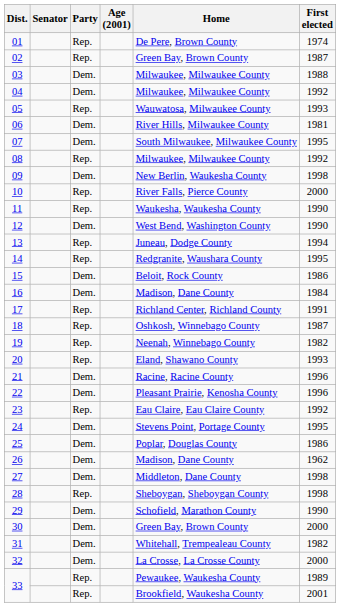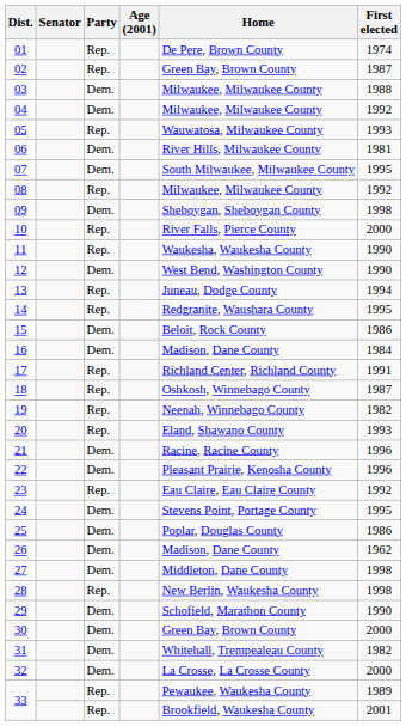 <table class="sortable wikitable">
 <tr>
 <th>Dist.</th>
 <th>Senator</th>
 <th>Party</th>
 <th>Age<br>(2001)</th>
 <th>Home</th>
 <th>First<br>elected</th>
 </tr>
 <tr>
 <td align="center"><a href='#'>01</a></td>
 <td></td>
 <td>Rep.</td>
 <td align="center"></td>
 <td><a href='#'>De Pere</a>, <a href='#'>Brown County</a></td>
 <td align="center">1974</td>
 </tr>
 <tr>
 <td align="center"><a href='#'>02</a></td>
 <td></td>
 <td>Rep.</td>
 <td align="center"></td>
 <td><a href='#'>Green Bay</a>, <a href='#'>Brown County</a></td>
 <td align="center">1987</td>
 </tr>
 <tr>
 <td align="center"><a href='#'>03</a></td>
 <td></td>
 <td>Dem.</td>
 <td align="center"></td>
 <td><a href='#'>Milwaukee</a>, <a href='#'>Milwaukee County</a></td>
 <td align="center">1988</td>
 </tr>
 <tr>
 <td align="center"><a href='#'>04</a></td>
 <td></td>
 <td>Dem.</td>
 <td align="center"></td>
 <td><a href='#'>Milwaukee</a>, <a href='#'>Milwaukee County</a></td>
 <td align="center">1992</td>
 </tr>
 <tr>
 <td align="center"><a href='#'>05</a></td>
 <td></td>
 <td>Rep.</td>
 <td align="center"></td>
 <td><a href='#'>Wauwatosa</a>, <a href='#'>Milwaukee County</a></td>
 <td align="center">1993</td>
 </tr>
 <tr>
 <td align="center"><a href='#'>06</a></td>
 <td></td>
 <td>Dem.</td>
 <td align="center"></td>
 <td><a href='#'>River Hills</a>, <a href='#'>Milwaukee County</a></td>
 <td align="center">1981</td>
 </tr>
 <tr>
 <td align="center"><a href='#'>07</a></td>
 <td></td>
 <td>Dem.</td>
 <td align="center"></td>
 <td><a href='#'>South Milwaukee</a>, <a href='#'>Milwaukee County</a></td>
 <td align="center">1995</td>
 </tr>
 <tr>
 <td align="center"><a href='#'>08</a></td>
 <td></td>
 <td>Rep.</td>
 <td align="center"></td>
 <td><a href='#'>Milwaukee</a>, <a href='#'>Milwaukee County</a></td>
 <td align="center">1992</td>
 </tr>
 <tr>
 <td align="center"><a href='#'>09</a></td>
 <td></td>
 <td>Dem.</td>
 <td align="center"></td>
-<td><a href='#'>New Berlin</a>, <a href='#'>Waukesha County</a></td>
+<td><a href='#'>Sheboygan</a>, <a href='#'>Sheboygan County</a></td>
 <td align="center">1998</td>
 </tr>
 <tr>
 <td align="center"><a href='#'>10</a></td>
 <td></td>
 <td>Rep.</td>
 <td align="center"></td>
 <td><a href='#'>River Falls</a>, <a href='#'>Pierce County</a></td>
 <td align="center">2000</td>
 </tr>
 <tr>
 <td align="center"><a href='#'>11</a></td>
 <td></td>
 <td>Rep.</td>
 <td align="center"></td>
 <td><a href='#'>Waukesha</a>, <a href='#'>Waukesha County</a></td>
 <td align="center">1990</td>
 </tr>
 <tr>
 <td align="center"><a href='#'>12</a></td>
 <td></td>
 <td>Dem.</td>
 <td align="center"></td>
 <td><a href='#'>West Bend</a>, <a href='#'>Washington County</a></td>
 <td align="center">1990</td>
 </tr>
 <tr>
 <td align="center"><a href='#'>13</a></td>
 <td></td>
 <td>Rep.</td>
 <td align="center"></td>
 <td><a href='#'>Juneau</a>, <a href='#'>Dodge County</a></td>
 <td align="center">1994</td>
 </tr>
 <tr>
 <td align="center"><a href='#'>14</a></td>
 <td></td>
 <td>Rep.</td>
 <td align="center"></td>
 <td><a href='#'>Redgranite</a>, <a href='#'>Waushara County</a></td>
 <td align="center">1995</td>
 </tr>
 <tr>
 <td align="center"><a href='#'>15</a></td>
 <td></td>
 <td>Dem.</td>
 <td align="center"></td>
 <td><a href='#'>Beloit</a>, <a href='#'>Rock County</a></td>
 <td align="center">1986</td>
 </tr>
 <tr>
 <td align="center"><a href='#'>16</a></td>
 <td></td>
 <td>Dem.</td>
 <td align="center"></td>
 <td><a href='#'>Madison</a>, <a href='#'>Dane County</a></td>
 <td align="center">1984</td>
 </tr>
 <tr>
 <td align="center"><a href='#'>17</a></td>
 <td></td>
 <td>Rep.</td>
 <td align="center"></td>
 <td><a href='#'>Richland Center</a>, <a href='#'>Richland County</a></td>
 <td align="center">1991</td>
 </tr>
 <tr>
 <td align="center"><a href='#'>18</a></td>
 <td></td>
 <td>Rep.</td>
 <td align="center"></td>
 <td><a href='#'>Oshkosh</a>, <a href='#'>Winnebago County</a></td>
 <td align="center">1987</td>
 </tr>
 <tr>
 <td align="center"><a href='#'>19</a></td>
 <td></td>
 <td>Rep.</td>
 <td align="center"></td>
 <td><a href='#'>Neenah</a>, <a href='#'>Winnebago County</a></td>
 <td align="center">1982</td>
 </tr>
 <tr>
 <td align="center"><a href='#'>20</a></td>
 <td></td>
 <td>Rep.</td>
 <td align="center"></td>
 <td><a href='#'>Eland</a>, <a href='#'>Shawano County</a></td>
 <td align="center">1993</td>
 </tr>
 <tr>
 <td align="center"><a href='#'>21</a></td>
 <td></td>
 <td>Dem.</td>
 <td align="center"></td>
 <td><a href='#'>Racine</a>, <a href='#'>Racine County</a></td>
 <td align="center">1996</td>
 </tr>
 <tr>
 <td align="center"><a href='#'>22</a></td>
 <td></td>
 <td>Dem.</td>
 <td align="center"></td>
 <td><a href='#'>Pleasant Prairie</a>, <a href='#'>Kenosha County</a></td>
 <td align="center">1996</td>
 </tr>
 <tr>
 <td align="center"><a href='#'>23</a></td>
 <td></td>
 <td>Rep.</td>
 <td align="center"></td>
 <td><a href='#'>Eau Claire</a>, <a href='#'>Eau Claire County</a></td>
 <td align="center">1992</td>
 </tr>
 <tr>
 <td align="center"><a href='#'>24</a></td>
 <td></td>
 <td>Dem.</td>
 <td align="center"></td>
 <td><a href='#'>Stevens Point</a>, <a href='#'>Portage County</a></td>
 <td align="center">1995</td>
 </tr>
 <tr>
 <td align="center"><a href='#'>25</a></td>
 <td></td>
 <td>Dem.</td>
 <td align="center"></td>
 <td><a href='#'>Poplar</a>, <a href='#'>Douglas County</a></td>
 <td align="center">1986</td>
 </tr>
 <tr>
 <td align="center"><a href='#'>26</a></td>
 <td></td>
 <td>Dem.</td>
 <td align="center"></td>
 <td><a href='#'>Madison</a>, <a href='#'>Dane County</a></td>
 <td align="center">1962</td>
 </tr>
 <tr>
 <td align="center"><a href='#'>27</a></td>
 <td></td>
 <td>Dem.</td>
 <td align="center"></td>
 <td><a href='#'>Middleton</a>, <a href='#'>Dane County</a></td>
 <td align="center">1998</td>
 </tr>
 <tr>
 <td align="center"><a href='#'>28</a></td>
 <td></td>
 <td>Rep.</td>
 <td align="center"></td>
-<td><a href='#'>Sheboygan</a>, <a href='#'>Sheboygan County</a></td>
+<td><a href='#'>New Berlin</a>, <a href='#'>Waukesha County</a></td>
 <td align="center">1998</td>
 </tr>
 <tr>
 <td align="center"><a href='#'>29</a></td>
 <td></td>
 <td>Dem.</td>
 <td align="center"></td>
 <td><a href='#'>Schofield</a>, <a href='#'>Marathon County</a></td>
 <td align="center">1990</td>
 </tr>
 <tr>
 <td align="center"><a href='#'>30</a></td>
 <td></td>
 <td>Dem.</td>
 <td align="center"></td>
 <td><a href='#'>Green Bay</a>, <a href='#'>Brown County</a></td>
 <td align="center">2000</td>
 </tr>
 <tr>
 <td align="center"><a href='#'>31</a></td>
 <td></td>
 <td>Dem.</td>
 <td align="center"></td>
 <td><a href='#'>Whitehall</a>, <a href='#'>Trempealeau County</a></td>
 <td align="center">1982</td>
 </tr>
 <tr>
 <td align="center"><a href='#'>32</a></td>
 <td></td>
 <td>Dem.</td>
 <td align="center"></td>
 <td><a href='#'>La Crosse</a>, <a href='#'>La Crosse County</a></td>
 <td align="center">2000</td>
 </tr>
 <tr>
 <td rowspan="2" align="center"><a href='#'>33</a></td>
 <td> </td>
 <td>Rep.</td>
 <td align="center"></td>
 <td><a href='#'>Pewaukee</a>, <a href='#'>Waukesha County</a></td>
 <td align="center">1989</td>
 </tr>
 <tr>
 <td> </td>
 <td>Rep.</td>
 <td align="center"></td>
 <td><a href='#'>Brookfield</a>, <a href='#'>Waukesha County</a></td>
 <td align="center">2001</td>
 </tr>
 </table>
